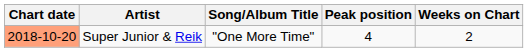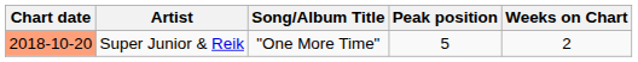 <table class="wikitable sortable" style="text-align:center">
 <tr>
 <th>Chart date</th>
 <th>Artist</th>
 <th>Song/Album Title</th>
 <th>Peak position</th>
 <th>Weeks on Chart</th>
 </tr>
 <tr>
 <td style="background: lightsalmon;">2018-10-20</td>
 <td>Super Junior & <a href='#'>Reik</a></td>
 <td>"One More Time"</td>
-<td>4</td>
+<td>5</td>
 <td>2</td>
 </tr>
 </table>
